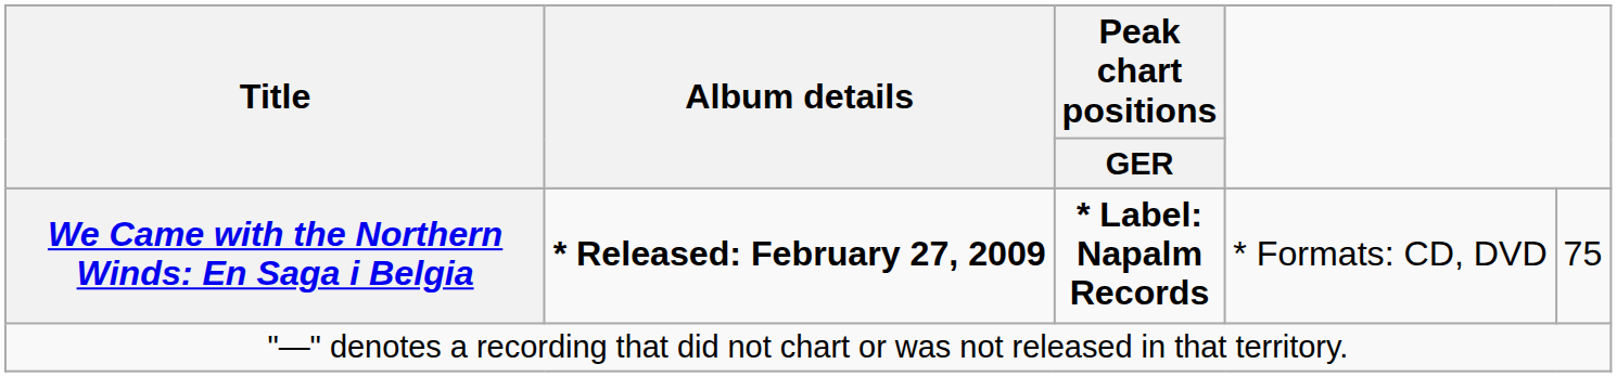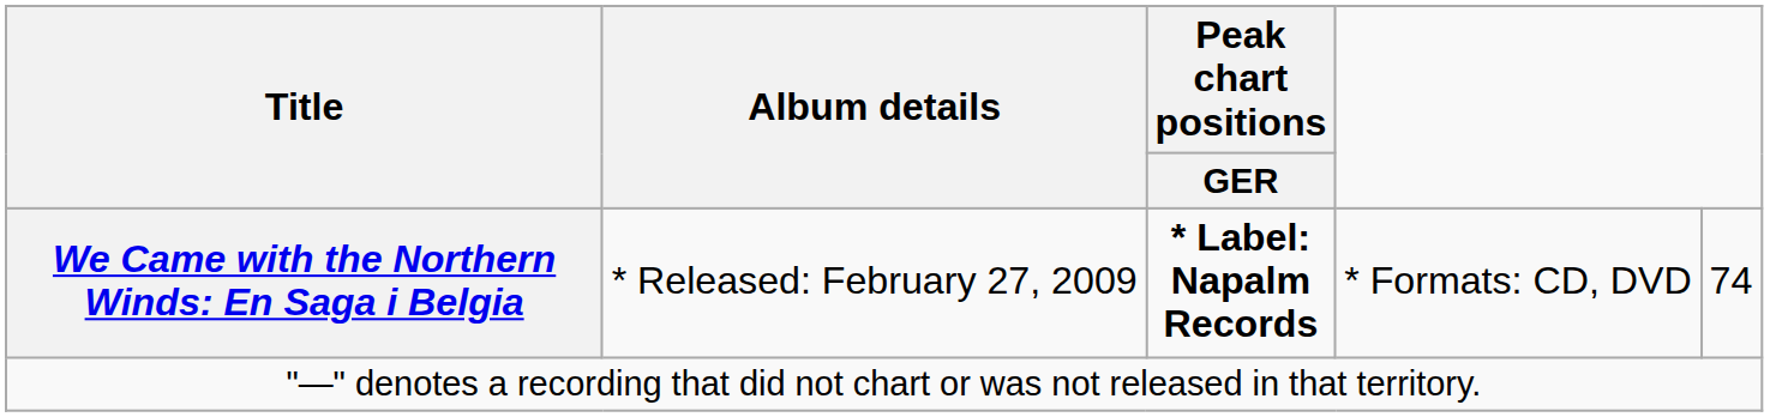 <table class="wikitable plainrowheaders" style="text-align:center;">
 <tr>
 <th scope="col" rowspan="2" style="width:15em;">Title</th>
 <th scope="col" rowspan="2">Album details</th>
 <th scope="col">Peak chart positions</th>
 </tr>
 <tr>
 <th scope="col" style="width:3em;font-size:90%;">GER<br></th>
 </tr>
 <tr>
 <th scope="row"><em><a href='#'>We Came with the Northern<br>Winds: En Saga i Belgia</a></em></th>
-<td><strong>* Released: February 27, 2009</strong></td>
+<td>* Released: February 27, 2009</td>
 <td><strong>* Label: Napalm Records</strong></td>
 <td>* Formats: CD, DVD</td>
-<td>75</td>
+<td>74</td>
 </tr>
 <tr>
 <td colspan="10" style="font-size:90%">"—" denotes a recording that did not chart or was not released in that territory.</td>
 </tr>
 </table>
